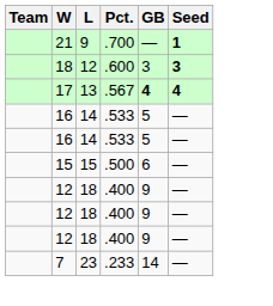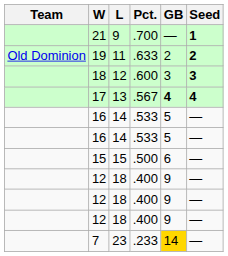 <table class=wikitable>
 <tr>
 <th>Team</th>
 <th>W</th>
 <th>L</th>
 <th>Pct.</th>
 <th>GB</th>
 <th>Seed</th>
 </tr>
 <tr bgcolor=ccffcc>
 <td></td>
 <td>21</td>
 <td>9</td>
 <td>.700</td>
 <td>—</td>
 <td><strong>1</strong></td>
+</tr>
+<tr bgcolor=ccffcc>
+<td><a href='#'>Old Dominion</a></td>
+<td>19</td>
+<td>11</td>
+<td>.633</td>
+<td>2</td>
+<td><strong>2</strong></td>
 </tr>
 <tr bgcolor=ccffcc>
 <td></td>
 <td>18</td>
 <td>12</td>
 <td>.600</td>
 <td>3</td>
 <td><strong>3</strong></td>
 </tr>
 <tr bgcolor=ccffcc>
 <td></td>
 <td>17</td>
 <td>13</td>
 <td>.567</td>
 <td><strong>4</strong></td>
 <td><strong>4</strong></td>
 </tr>
 <tr>
 <td></td>
 <td>16</td>
 <td>14</td>
 <td>.533</td>
 <td>5</td>
 <td>—</td>
 </tr>
 <tr>
 <td></td>
 <td>16</td>
 <td>14</td>
 <td>.533</td>
 <td>5</td>
 <td>—</td>
 </tr>
 <tr>
 <td></td>
 <td>15</td>
 <td>15</td>
 <td>.500</td>
 <td>6</td>
 <td>—</td>
 </tr>
 <tr>
 <td></td>
 <td>12</td>
 <td>18</td>
 <td>.400</td>
 <td>9</td>
 <td>—</td>
 </tr>
 <tr>
 <td></td>
 <td>12</td>
 <td>18</td>
 <td>.400</td>
 <td>9</td>
 <td>—</td>
 </tr>
 <tr>
 <td></td>
 <td>12</td>
 <td>18</td>
 <td>.400</td>
 <td>9</td>
 <td>—</td>
 </tr>
 <tr>
 <td></td>
 <td>7</td>
 <td>23</td>
 <td>.233</td>
-<td>14</td>
+<td style="background: gold;">14</td>
 <td>—</td>
 </tr>
 </table>
